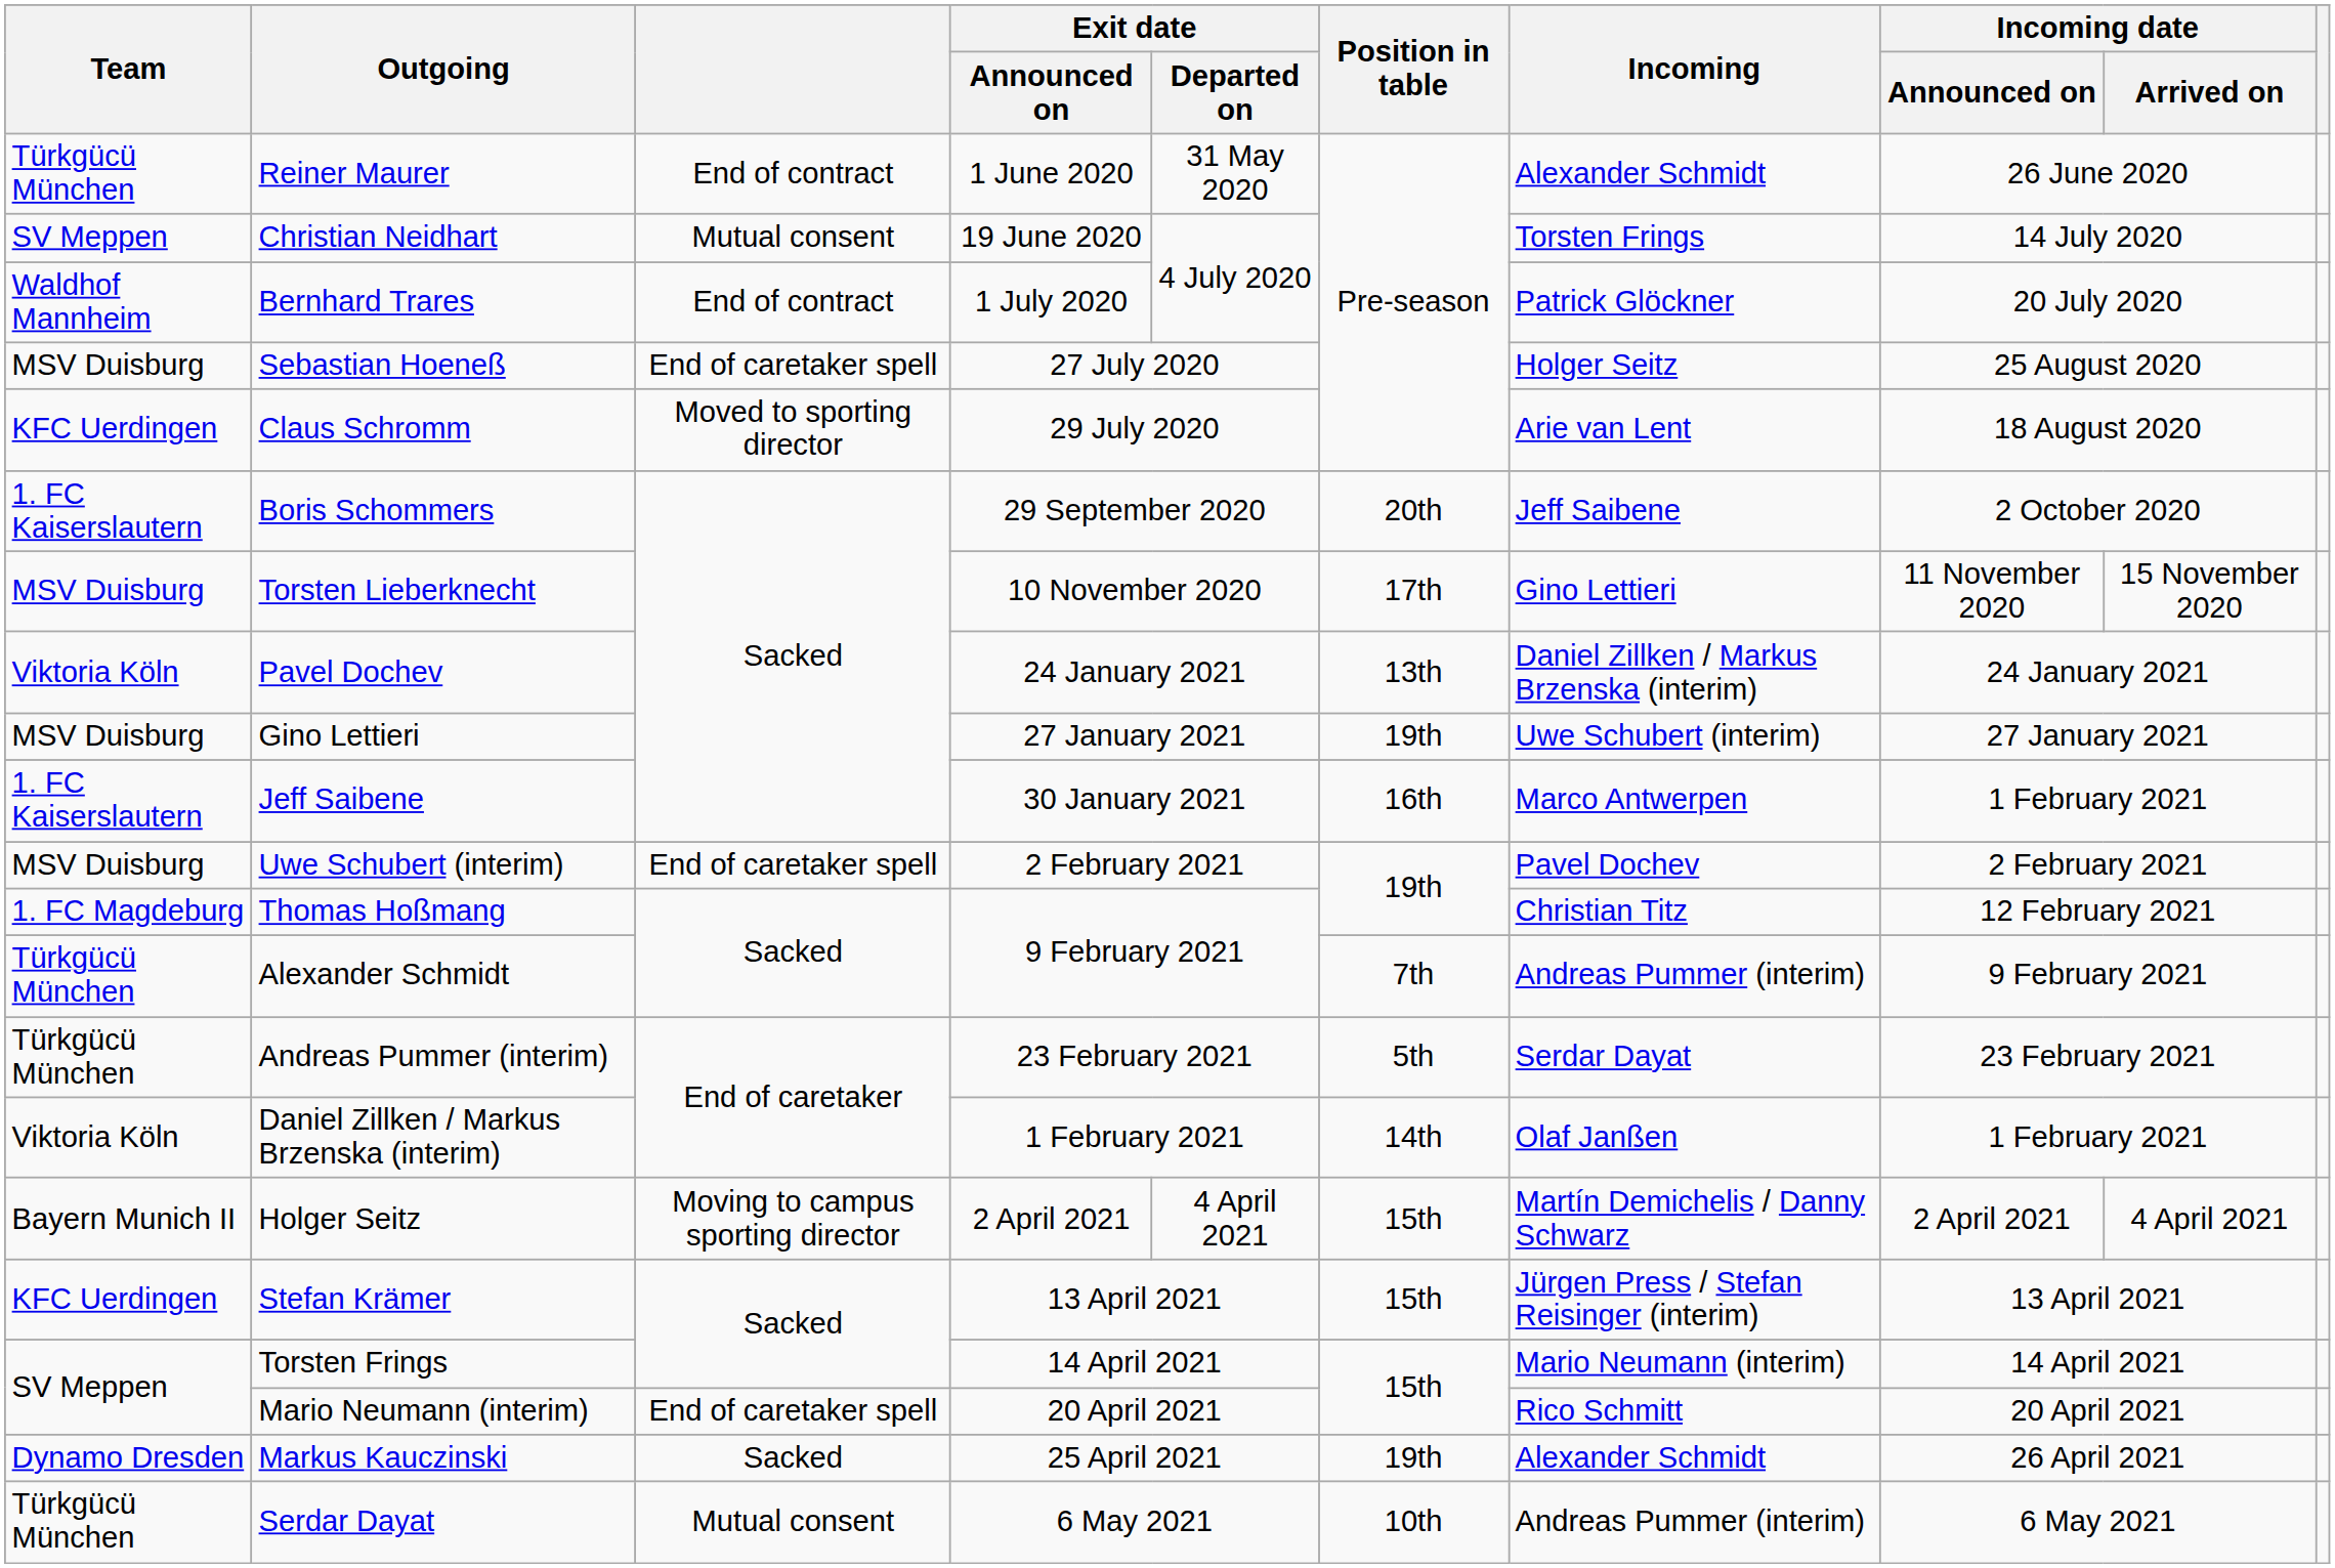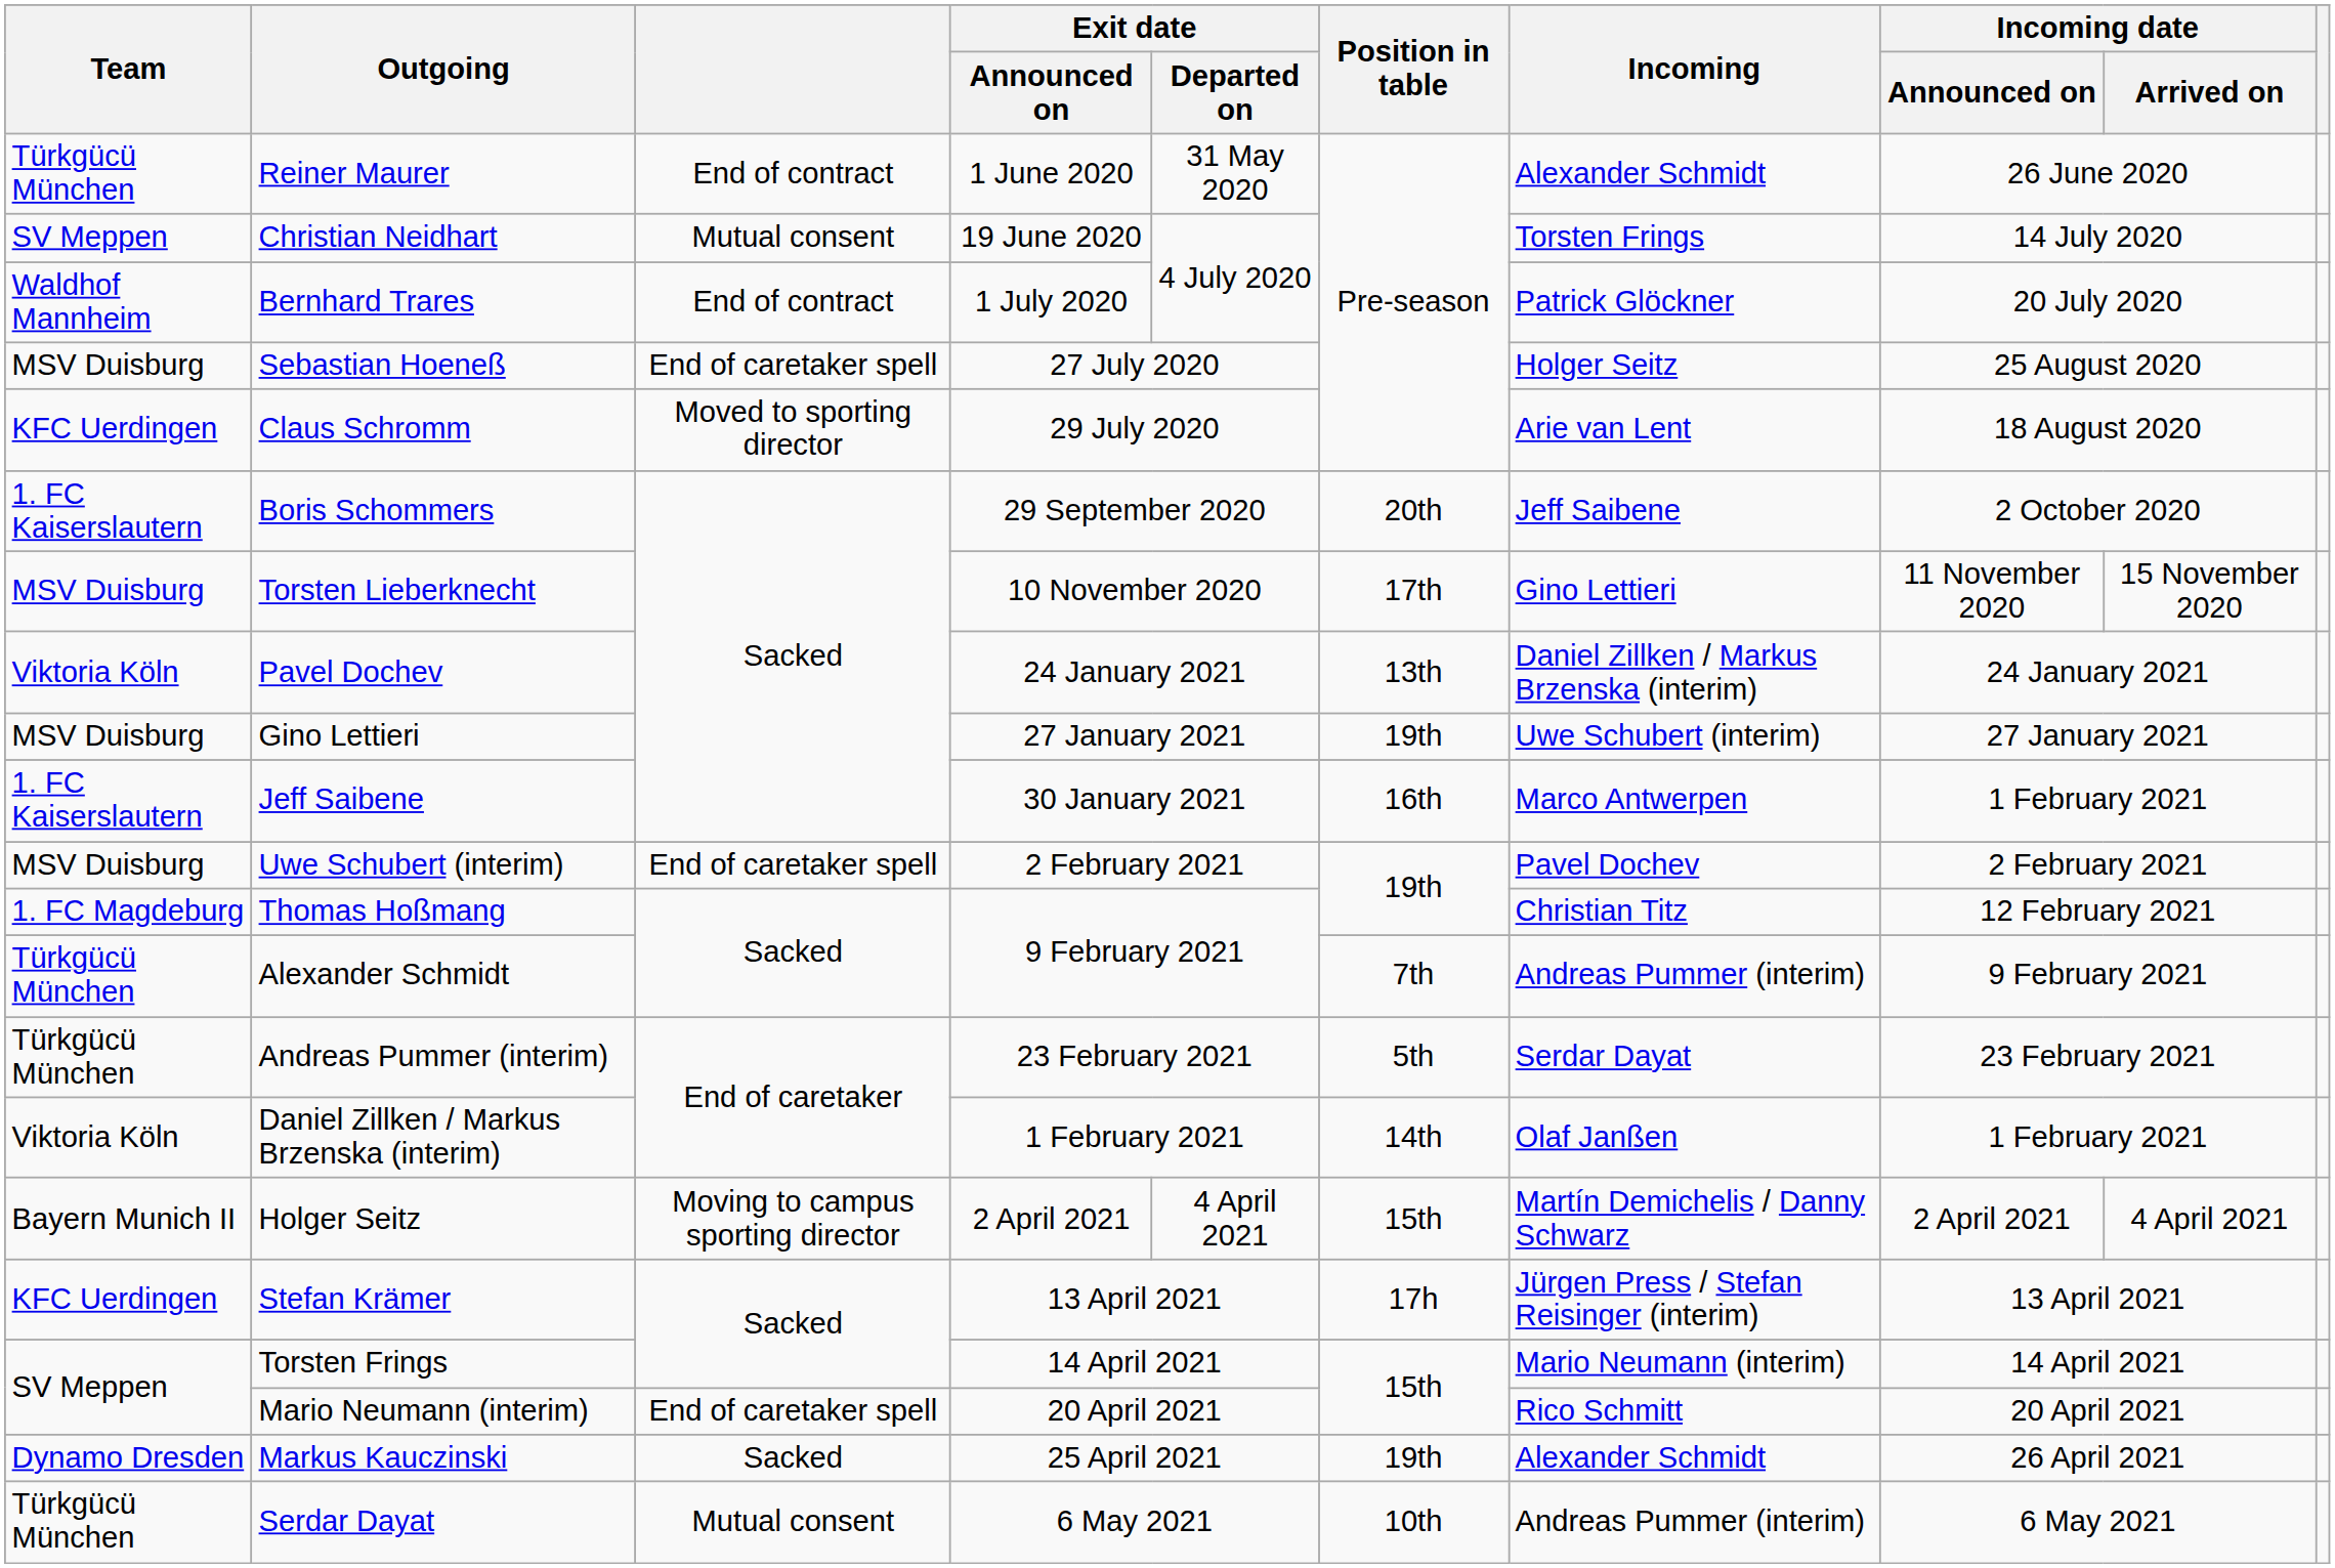 <table class="wikitable" style="text-align:center">
 <tr>
 <th rowspan="2">Team</th>
 <th rowspan="2">Outgoing</th>
 <th rowspan="2"></th>
 <th colspan="2">Exit date</th>
 <th rowspan="2">Position in table</th>
 <th rowspan="2">Incoming</th>
 <th colspan="2">Incoming date</th>
 <th rowspan="2"></th>
 </tr>
 <tr>
 <th>Announced on</th>
 <th>Departed on</th>
 <th>Announced on</th>
 <th>Arrived on</th>
 </tr>
 <tr>
 <td align="left"><a href='#'>Türkgücü München</a></td>
 <td align="left"> <a href='#'>Reiner Maurer</a></td>
 <td>End of contract</td>
 <td>1 June 2020</td>
 <td>31 May 2020</td>
 <td rowspan="5">Pre-season</td>
 <td align="left"> <a href='#'>Alexander Schmidt</a></td>
 <td colspan="2">26 June 2020</td>
 <td></td>
 </tr>
 <tr>
 <td align="left"><a href='#'>SV Meppen</a></td>
 <td align="left"> <a href='#'>Christian Neidhart</a></td>
 <td>Mutual consent</td>
 <td>19 June 2020</td>
 <td rowspan="2">4 July 2020</td>
 <td align="left"> <a href='#'>Torsten Frings</a></td>
 <td colspan="2">14 July 2020</td>
 <td></td>
 </tr>
 <tr>
 <td align="left"><a href='#'>Waldhof Mannheim</a></td>
 <td align="left"> <a href='#'>Bernhard Trares</a></td>
 <td>End of contract</td>
 <td>1 July 2020</td>
 <td align="left"> <a href='#'>Patrick Glöckner</a></td>
 <td colspan=2>20 July 2020</td>
 <td></td>
 </tr>
 <tr>
 <td align="left">MSV Duisburg</td>
 <td align="left"> <a href='#'>Sebastian Hoeneß</a></td>
 <td>End of caretaker spell</td>
 <td colspan=2>27 July 2020</td>
 <td align="left"> <a href='#'>Holger Seitz</a></td>
 <td colspan=2>25 August 2020</td>
 <td></td>
 </tr>
 <tr>
 <td align="left"><a href='#'>KFC Uerdingen</a></td>
 <td align="left"> <a href='#'>Claus Schromm</a></td>
 <td>Moved to sporting director</td>
 <td colspan=2>29 July 2020</td>
 <td align="left"> <a href='#'>Arie van Lent</a></td>
 <td colspan=2>18 August 2020</td>
 <td></td>
 </tr>
 <tr>
 <td align="left"><a href='#'>1. FC Kaiserslautern</a></td>
 <td align="left"> <a href='#'>Boris Schommers</a></td>
 <td rowspan=5>Sacked</td>
 <td colspan=2>29 September 2020</td>
 <td>20th</td>
 <td align="left"> <a href='#'>Jeff Saibene</a></td>
 <td colspan=2>2 October 2020</td>
 <td></td>
 </tr>
 <tr>
 <td align="left"><a href='#'>MSV Duisburg</a></td>
 <td align="left"> <a href='#'>Torsten Lieberknecht</a></td>
 <td colspan=2>10 November 2020</td>
 <td>17th</td>
 <td align="left"> <a href='#'>Gino Lettieri</a></td>
 <td>11 November 2020</td>
 <td>15 November 2020</td>
 <td></td>
 </tr>
 <tr>
 <td align="left"><a href='#'>Viktoria Köln</a></td>
 <td align="left"> <a href='#'>Pavel Dochev</a></td>
 <td colspan=2>24 January 2021</td>
 <td>13th</td>
 <td align="left"> <a href='#'>Daniel Zillken</a> /  <a href='#'>Markus Brzenska</a> (interim)</td>
 <td colspan=2>24 January 2021</td>
 <td></td>
 </tr>
 <tr>
 <td align="left">MSV Duisburg</td>
 <td align="left"> Gino Lettieri</td>
 <td colspan=2>27 January 2021</td>
 <td>19th</td>
 <td align="left"> <a href='#'>Uwe Schubert</a> (interim)</td>
 <td colspan=2>27 January 2021</td>
 <td></td>
 </tr>
 <tr>
 <td align="left"><a href='#'>1. FC Kaiserslautern</a></td>
 <td align="left"> <a href='#'>Jeff Saibene</a></td>
 <td colspan=2>30 January 2021</td>
 <td>16th</td>
 <td align="left"> <a href='#'>Marco Antwerpen</a></td>
 <td colspan=2>1 February 2021</td>
 <td></td>
 </tr>
 <tr>
 <td align="left">MSV Duisburg</td>
 <td align="left"> <a href='#'>Uwe Schubert</a> (interim)</td>
 <td>End of caretaker spell</td>
 <td colspan=2>2 February 2021</td>
 <td rowspan=2>19th</td>
 <td align="left"> <a href='#'>Pavel Dochev</a></td>
 <td colspan=2>2 February 2021</td>
 <td></td>
 </tr>
 <tr>
 <td align="left"><a href='#'>1. FC Magdeburg</a></td>
 <td align="left"> <a href='#'>Thomas Hoßmang</a></td>
 <td rowspan=2>Sacked</td>
 <td colspan=2 rowspan=2>9 February 2021</td>
 <td align="left"> <a href='#'>Christian Titz</a></td>
 <td colspan=2>12 February 2021</td>
 <td></td>
 </tr>
 <tr>
 <td align="left"><a href='#'>Türkgücü München</a></td>
 <td align="left"> Alexander Schmidt</td>
 <td>7th</td>
 <td align="left"> <a href='#'>Andreas Pummer</a> (interim)</td>
 <td colspan=2>9 February 2021</td>
 <td></td>
 </tr>
 <tr>
 <td align="left">Türkgücü München</td>
 <td align="left"> Andreas Pummer (interim)</td>
 <td rowspan=2>End of caretaker</td>
 <td colspan=2>23 February 2021</td>
 <td>5th</td>
 <td align="left"> <a href='#'>Serdar Dayat</a></td>
 <td colspan=2>23 February 2021</td>
 <td></td>
 </tr>
 <tr>
 <td align="left">Viktoria Köln</td>
 <td align="left"> Daniel Zillken /  Markus Brzenska (interim)</td>
 <td colspan=2>1 February 2021</td>
 <td>14th</td>
 <td align="left"> <a href='#'>Olaf Janßen</a></td>
 <td colspan=2>1 February 2021</td>
 <td></td>
 </tr>
 <tr>
 <td align="left">Bayern Munich II</td>
 <td align="left"> Holger Seitz</td>
 <td>Moving to campus sporting director</td>
 <td>2 April 2021</td>
 <td>4 April 2021</td>
 <td>15th</td>
 <td align="left"> <a href='#'>Martín Demichelis</a> /  <a href='#'>Danny Schwarz</a></td>
 <td>2 April 2021</td>
 <td>4 April 2021</td>
 <td></td>
 </tr>
 <tr>
 <td align="left"><a href='#'>KFC Uerdingen</a></td>
 <td align="left"> <a href='#'>Stefan Krämer</a></td>
 <td rowspan=2>Sacked</td>
 <td colspan=2>13 April 2021</td>
-<td>15th</td>
+<td>17h</td>
 <td align="left"> <a href='#'>Jürgen Press</a> /  <a href='#'>Stefan Reisinger</a> (interim)</td>
 <td colspan=2>13 April 2021</td>
 <td></td>
 </tr>
 <tr>
 <td align="left" rowspan=2>SV Meppen</td>
 <td align="left"> Torsten Frings</td>
 <td colspan=2>14 April 2021</td>
 <td rowspan=2>15th</td>
 <td align="left"> <a href='#'>Mario Neumann</a> (interim)</td>
 <td colspan=2>14 April 2021</td>
 <td></td>
 </tr>
 <tr>
 <td align="left"> Mario Neumann (interim)</td>
 <td>End of caretaker spell</td>
 <td colspan=2>20 April 2021</td>
 <td align="left"> <a href='#'>Rico Schmitt</a></td>
 <td colspan=2>20 April 2021</td>
 <td></td>
 </tr>
 <tr>
 <td align="left"><a href='#'>Dynamo Dresden</a></td>
 <td align="left"> <a href='#'>Markus Kauczinski</a></td>
 <td>Sacked</td>
 <td colspan=2>25 April 2021</td>
 <td>19th</td>
 <td align="left"> <a href='#'>Alexander Schmidt</a></td>
 <td colspan=2>26 April 2021</td>
 <td></td>
 </tr>
 <tr>
 <td align="left">Türkgücü München</td>
 <td align="left"> <a href='#'>Serdar Dayat</a></td>
 <td>Mutual consent</td>
 <td colspan=2>6 May 2021</td>
 <td>10th</td>
 <td align="left"> Andreas Pummer (interim)</td>
 <td colspan=2>6 May 2021</td>
 <td></td>
 </tr>
 </table>
